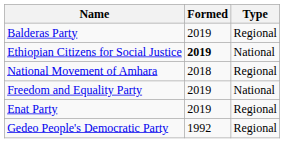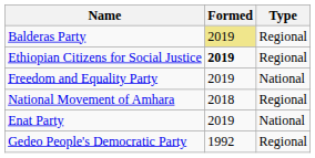 <table class="wikitable">
 <tr>
 <th>Name</th>
 <th>Formed</th>
 <th>Type</th>
 </tr>
 <tr>
 <td><a href='#'>Balderas Party</a></td>
-<td>2019</td>
+<td style="background: khaki;">2019</td>
 <td>Regional</td>
 </tr>
 <tr>
 <td><a href='#'>Ethiopian Citizens for Social Justice</a></td>
 <td><strong>2019</strong></td>
+<td>Regional</td>
+</tr>
+<tr>
+<td><a href='#'>Freedom and Equality Party</a></td>
+<td>2019</td>
 <td>National</td>
 </tr>
 <tr>
 <td><a href='#'>National Movement of Amhara</a></td>
 <td>2018</td>
 <td>Regional</td>
 </tr>
 <tr>
-<td><a href='#'>Freedom and Equality Party</a></td>
+<td><a href='#'>Enat Party</a></td>
 <td>2019</td>
 <td>National</td>
-</tr>
-<tr>
-<td><a href='#'>Enat Party</a></td>
-<td>2019</td>
-<td>Regional</td>
 </tr>
 <tr>
 <td><a href='#'>Gedeo People's Democratic Party</a></td>
 <td>1992</td>
 <td>Regional</td>
 </tr>
 </table>
